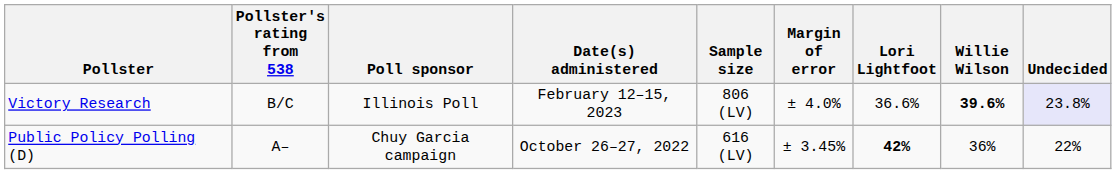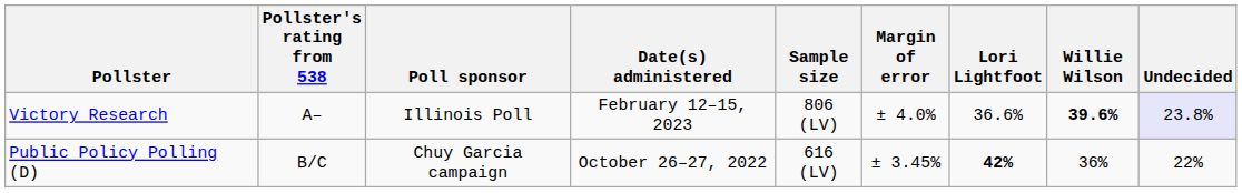 <table class="wikitable" style="font-size:90%;text-align:center;">
 <tr valign=bottom>
 <th>Pollster</th>
 <th>Pollster's<br>rating<br>from<br><a href='#'>538</a></th>
 <th>Poll sponsor</th>
 <th>Date(s)<br>administered</th>
 <th>Sample<br>size</th>
 <th>Margin<br>of error</th>
 <th style="width:60px;">Lori<br>Lightfoot</th>
 <th style="width:60px;">Willie<br>Wilson</th>
 <th>Undecided</th>
 </tr>
 <tr>
 <td style="text-align:left;"><a href='#'>Victory Research</a></td>
-<td>B/C</td>
+<td>A–</td>
 <td>Illinois Poll</td>
 <td>February 12–15, 2023</td>
 <td>806 (LV)</td>
 <td>± 4.0%</td>
 <td>36.6%</td>
 <td><strong>39.6%</strong></td>
 <td style="background: lavender;">23.8%</td>
 </tr>
 <tr>
 <td style="text-align:left;"><a href='#'>Public Policy Polling</a> (D)</td>
-<td>A–</td>
+<td>B/C</td>
 <td>Chuy Garcia campaign</td>
 <td>October 26–27, 2022</td>
 <td>616 (LV)</td>
 <td>± 3.45%</td>
 <td><strong>42%</strong></td>
 <td>36%</td>
 <td>22%</td>
 </tr>
 </table>
